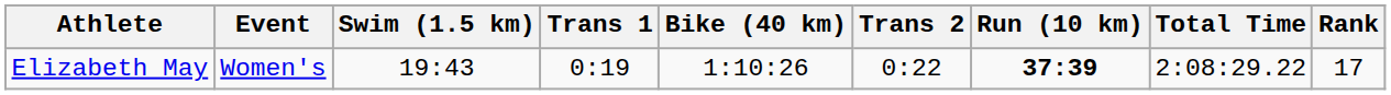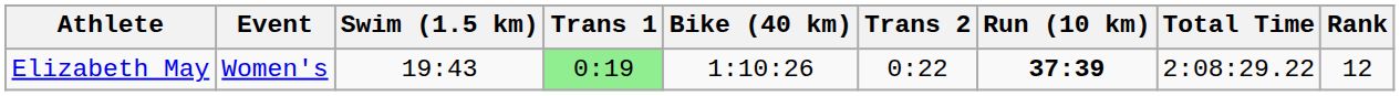 <table class="wikitable" style="font-size:90%">
 <tr>
 <th>Athlete</th>
 <th>Event</th>
 <th>Swim (1.5 km)</th>
 <th>Trans 1</th>
 <th>Bike (40 km)</th>
 <th>Trans 2</th>
 <th>Run (10 km)</th>
 <th>Total Time</th>
 <th>Rank</th>
 </tr>
 <tr align=center>
 <td align=left><a href='#'>Elizabeth May</a></td>
 <td align=left><a href='#'>Women's</a></td>
 <td>19:43</td>
-<td>0:19</td>
+<td style="background: lightgreen;">0:19</td>
 <td>1:10:26</td>
 <td>0:22</td>
 <td><strong>37:39</strong></td>
 <td>2:08:29.22</td>
-<td>17</td>
+<td>12</td>
 </tr>
 </table>
